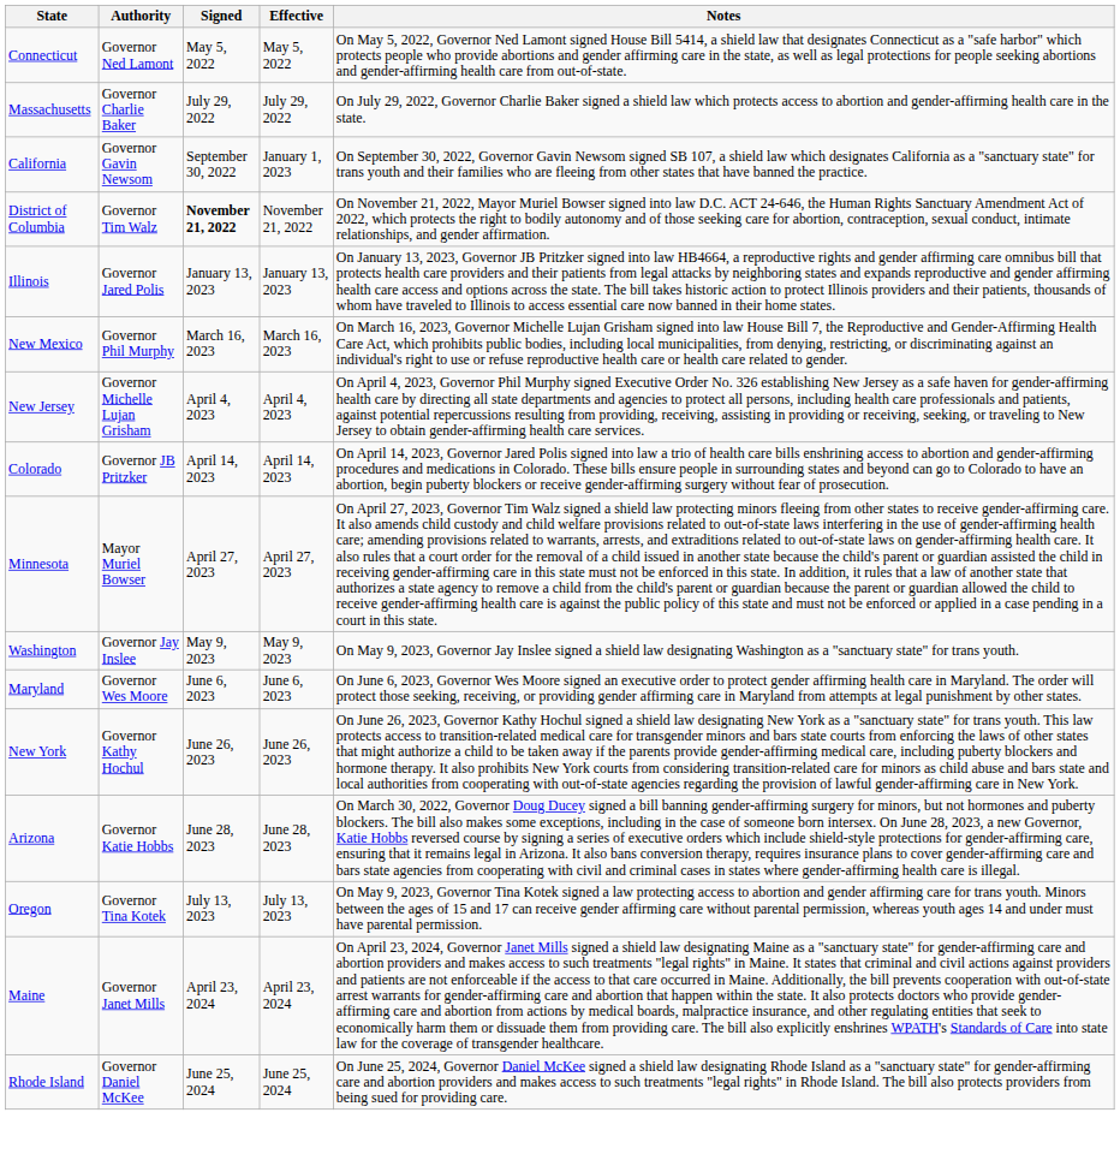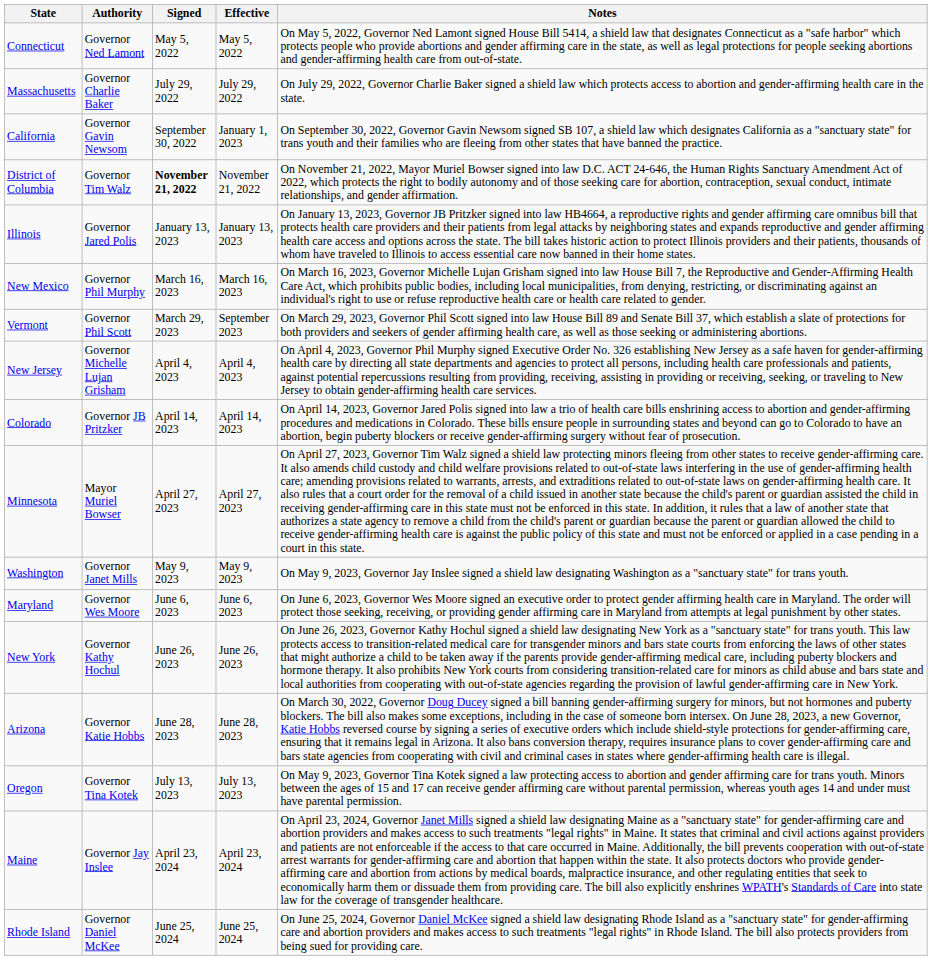 <table class="wikitable sortable">
 <tr>
 <th>State</th>
 <th>Authority</th>
 <th>Signed</th>
 <th>Effective</th>
 <th>Notes</th>
 </tr>
 <tr>
 <td><a href='#'>Connecticut</a></td>
 <td>Governor <a href='#'>Ned Lamont</a></td>
 <td>May 5, 2022</td>
 <td>May 5, 2022</td>
 <td>On May 5, 2022, Governor Ned Lamont signed House Bill 5414, a shield law that designates Connecticut as a "safe harbor" which protects people who provide abortions and gender affirming care in the state, as well as legal protections for people seeking abortions and gender-affirming health care from out-of-state.</td>
 </tr>
 <tr>
 <td><a href='#'>Massachusetts</a></td>
 <td>Governor <a href='#'>Charlie Baker</a></td>
 <td>July 29, 2022</td>
 <td>July 29, 2022</td>
 <td>On July 29, 2022, Governor Charlie Baker signed a shield law which protects access to abortion and gender-affirming health care in the state.</td>
 </tr>
 <tr>
 <td><a href='#'>California</a></td>
 <td>Governor <a href='#'>Gavin Newsom</a></td>
 <td>September 30, 2022</td>
 <td>January 1, 2023</td>
 <td>On September 30, 2022, Governor Gavin Newsom signed SB 107, a shield law which designates California as a "sanctuary state" for trans youth and their families who are fleeing from other states that have banned the practice.</td>
 </tr>
 <tr>
 <td><a href='#'>District of Columbia</a></td>
 <td>Governor <a href='#'>Tim Walz</a></td>
 <td><strong>November 21, 2022</strong></td>
 <td>November 21, 2022</td>
 <td>On November 21, 2022, Mayor Muriel Bowser signed into law D.C. ACT 24-646, the Human Rights Sanctuary Amendment Act of 2022, which protects the right to bodily autonomy and of those seeking care for abortion, contraception, sexual conduct, intimate relationships, and gender affirmation.</td>
 </tr>
 <tr>
 <td><a href='#'>Illinois</a></td>
 <td>Governor <a href='#'>Jared Polis</a></td>
 <td>January 13, 2023</td>
 <td>January 13, 2023</td>
 <td>On January 13, 2023, Governor JB Pritzker signed into law HB4664, a reproductive rights and gender affirming care omnibus bill that protects health care providers and their patients from legal attacks by neighboring states and expands reproductive and gender affirming health care access and options across the state. The bill takes historic action to protect Illinois providers and their patients, thousands of whom have traveled to Illinois to access essential care now banned in their home states.</td>
 </tr>
 <tr>
 <td><a href='#'>New Mexico</a></td>
 <td>Governor <a href='#'>Phil Murphy</a></td>
 <td>March 16, 2023</td>
 <td>March 16, 2023</td>
 <td>On March 16, 2023, Governor Michelle Lujan Grisham signed into law House Bill 7, the Reproductive and Gender-Affirming Health Care Act, which prohibits public bodies, including local municipalities, from denying, restricting, or discriminating against an individual's right to use or refuse reproductive health care or health care related to gender.</td>
 </tr>
 <tr>
+<td><a href='#'>Vermont</a></td>
+<td>Governor <a href='#'>Phil Scott</a></td>
+<td>March 29, 2023</td>
+<td>September 2023</td>
+<td>On March 29, 2023, Governor Phil Scott signed into law House Bill 89 and Senate Bill 37, which establish a slate of protections for both providers and seekers of gender affirming health care, as well as those seeking or administering abortions.</td>
+</tr>
+<tr>
 <td><a href='#'>New Jersey</a></td>
 <td>Governor <a href='#'>Michelle Lujan Grisham</a></td>
 <td>April 4, 2023</td>
 <td>April 4, 2023</td>
 <td>On April 4, 2023, Governor Phil Murphy signed Executive Order No. 326 establishing New Jersey as a safe haven for gender-affirming health care by directing all state departments and agencies to protect all persons, including health care professionals and patients, against potential repercussions resulting from providing, receiving, assisting in providing or receiving, seeking, or traveling to New Jersey to obtain gender-affirming health care services.</td>
 </tr>
 <tr>
 <td><a href='#'>Colorado</a></td>
 <td>Governor <a href='#'>JB Pritzker</a></td>
 <td>April 14, 2023</td>
 <td>April 14, 2023</td>
 <td>On April 14, 2023, Governor Jared Polis signed into law a trio of health care bills enshrining access to abortion and gender-affirming procedures and medications in Colorado. These bills ensure people in surrounding states and beyond can go to Colorado to have an abortion, begin puberty blockers or receive gender-affirming surgery without fear of prosecution.</td>
 </tr>
 <tr>
 <td><a href='#'>Minnesota</a></td>
 <td>Mayor <a href='#'>Muriel Bowser</a></td>
 <td>April 27, 2023</td>
 <td>April 27, 2023</td>
 <td>On April 27, 2023, Governor Tim Walz signed a shield law protecting minors fleeing from other states to receive gender-affirming care. It also amends child custody and child welfare provisions related to out-of-state laws interfering in the use of gender-affirming health care; amending provisions related to warrants, arrests, and extraditions related to out-of-state laws on gender-affirming health care. It also rules that a court order for the removal of a child issued in another state because the child's parent or guardian assisted the child in receiving gender-affirming care in this state must not be enforced in this state. In addition, it rules that a law of another state that authorizes a state agency to remove a child from the child's parent or guardian because the parent or guardian allowed the child to receive gender-affirming health care is against the public policy of this state and must not be enforced or applied in a case pending in a court in this state.</td>
 </tr>
 <tr>
 <td><a href='#'>Washington</a></td>
-<td>Governor <a href='#'>Jay Inslee</a></td>
+<td>Governor <a href='#'>Janet Mills</a></td>
 <td>May 9, 2023</td>
 <td>May 9, 2023</td>
 <td>On May 9, 2023, Governor Jay Inslee signed a shield law designating Washington as a "sanctuary state" for trans youth.</td>
 </tr>
 <tr>
 <td><a href='#'>Maryland</a></td>
 <td>Governor <a href='#'>Wes Moore</a></td>
 <td>June 6, 2023</td>
 <td>June 6, 2023</td>
 <td>On June 6, 2023, Governor Wes Moore signed an executive order to protect gender affirming health care in Maryland. The order will protect those seeking, receiving, or providing gender affirming care in Maryland from attempts at legal punishment by other states.</td>
 </tr>
 <tr>
 <td><a href='#'>New York</a></td>
 <td>Governor <a href='#'>Kathy Hochul</a></td>
 <td>June 26, 2023</td>
 <td>June 26, 2023</td>
 <td>On June 26, 2023, Governor Kathy Hochul signed a shield law designating New York as a "sanctuary state" for trans youth. This law protects access to transition-related medical care for transgender minors and bars state courts from enforcing the laws of other states that might authorize a child to be taken away if the parents provide gender-affirming medical care, including puberty blockers and hormone therapy. It also prohibits New York courts from considering transition-related care for minors as child abuse and bars state and local authorities from cooperating with out-of-state agencies regarding the provision of lawful gender-affirming care in New York.</td>
 </tr>
 <tr>
 <td><a href='#'>Arizona</a></td>
 <td>Governor <a href='#'>Katie Hobbs</a></td>
 <td>June 28, 2023</td>
 <td>June 28, 2023</td>
 <td>On March 30, 2022, Governor <a href='#'>Doug Ducey</a> signed a bill banning gender-affirming surgery for minors, but not hormones and puberty blockers. The bill also makes some exceptions, including in the case of someone born intersex. On June 28, 2023, a new Governor, <a href='#'>Katie Hobbs</a> reversed course by signing a series of executive orders which include shield-style protections for gender-affirming care, ensuring that it remains legal in Arizona. It also bans conversion therapy, requires insurance plans to cover gender-affirming care and bars state agencies from cooperating with civil and criminal cases in states where gender-affirming health care is illegal.</td>
 </tr>
 <tr>
 <td><a href='#'>Oregon</a></td>
 <td>Governor <a href='#'>Tina Kotek</a></td>
 <td>July 13, 2023</td>
 <td>July 13, 2023</td>
 <td>On May 9, 2023, Governor Tina Kotek signed a law protecting access to abortion and gender affirming care for trans youth. Minors between the ages of 15 and 17 can receive gender affirming care without parental permission, whereas youth ages 14 and under must have parental permission.</td>
 </tr>
 <tr>
 <td><a href='#'>Maine</a></td>
-<td>Governor <a href='#'>Janet Mills</a></td>
+<td>Governor <a href='#'>Jay Inslee</a></td>
 <td>April 23, 2024</td>
 <td>April 23, 2024</td>
 <td>On April 23, 2024, Governor <a href='#'>Janet Mills</a> signed a shield law designating Maine as a "sanctuary state" for gender-affirming care and abortion providers and makes access to such treatments "legal rights" in Maine. It states that criminal and civil actions against providers and patients are not enforceable if the access to that care occurred in Maine. Additionally, the bill prevents cooperation with out-of-state arrest warrants for gender-affirming care and abortion that happen within the state. It also protects doctors who provide gender-affirming care and abortion from actions by medical boards, malpractice insurance, and other regulating entities that seek to economically harm them or dissuade them from providing care. The bill also explicitly enshrines <a href='#'>WPATH</a>'s <a href='#'>Standards of Care</a> into state law for the coverage of transgender healthcare.</td>
 </tr>
 <tr>
 <td><a href='#'>Rhode Island</a></td>
 <td>Governor <a href='#'>Daniel McKee</a></td>
 <td>June 25, 2024</td>
 <td>June 25, 2024</td>
 <td>On June 25, 2024, Governor <a href='#'>Daniel McKee</a> signed a shield law designating Rhode Island as a "sanctuary state" for gender-affirming care and abortion providers and makes access to such treatments "legal rights" in Rhode Island. The bill also protects providers from being sued for providing care.</td>
 </tr>
 </table>
